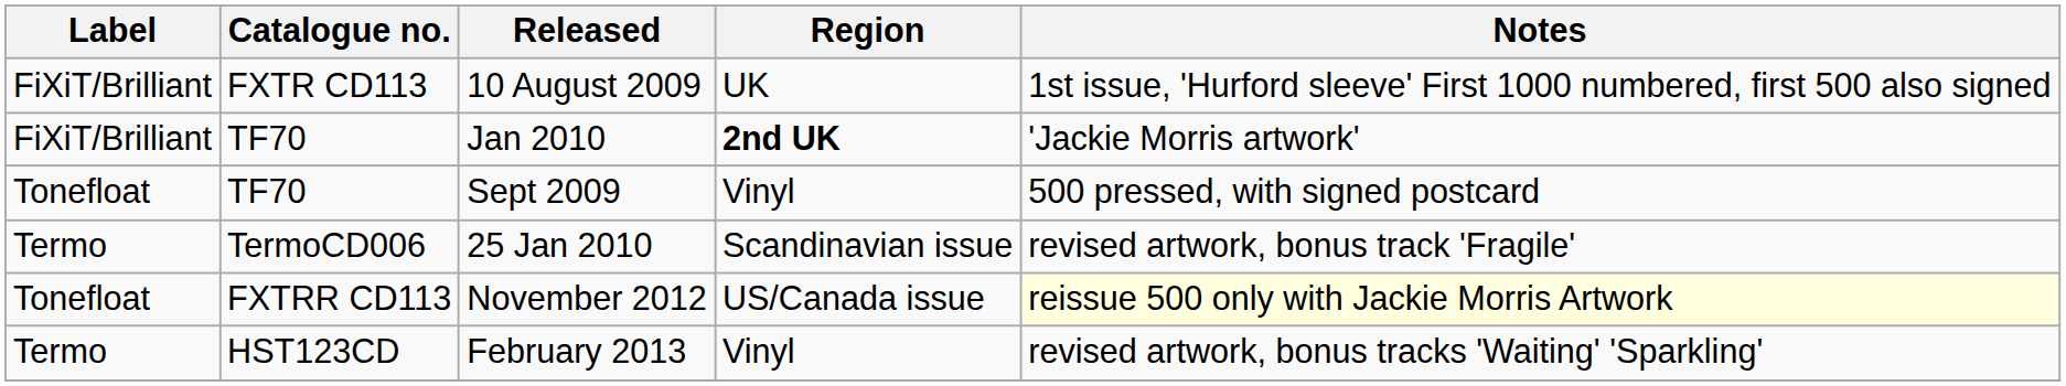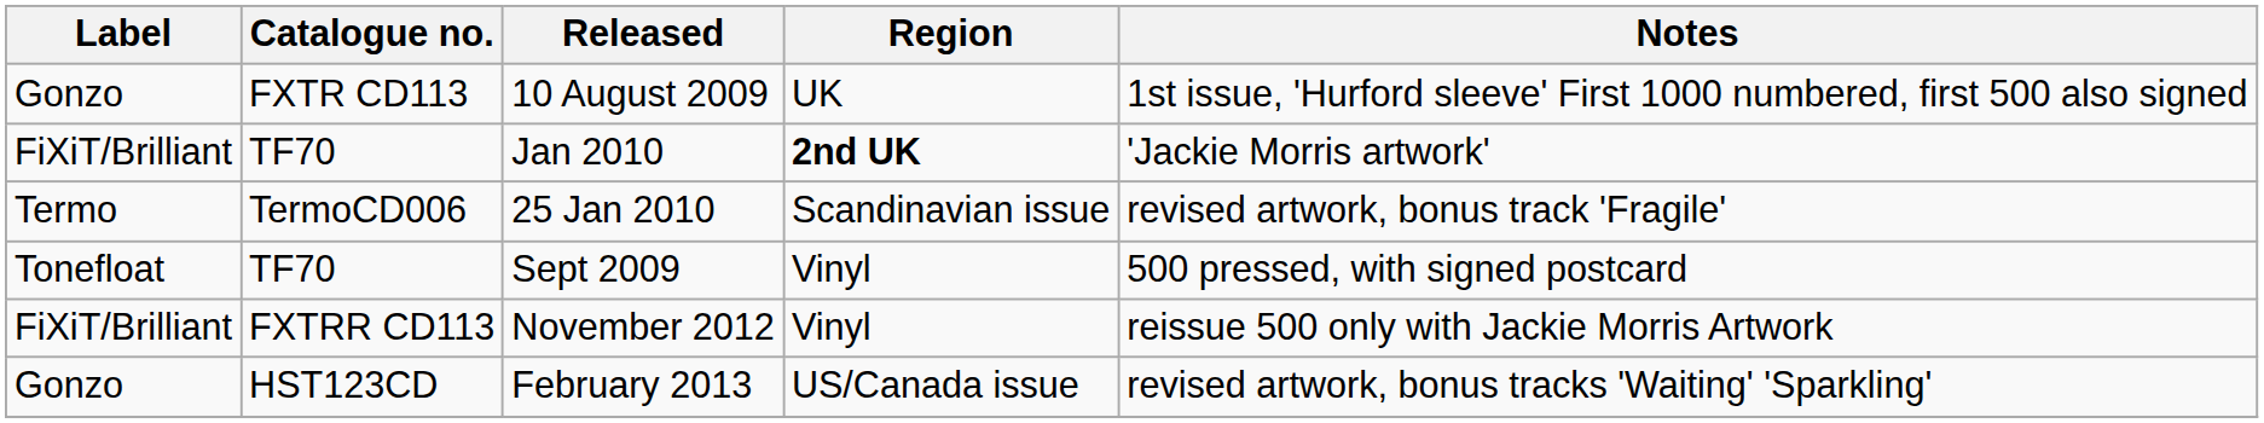 <table class=wikitable>
 <tr>
 <th>Label</th>
 <th>Catalogue no.</th>
 <th>Released</th>
 <th>Region</th>
 <th>Notes</th>
 </tr>
 <tr>
-<td>FiXiT/Brilliant</td>
+<td>Gonzo</td>
 <td>FXTR CD113</td>
 <td>10 August 2009</td>
 <td>UK</td>
 <td>1st issue, 'Hurford sleeve' First 1000 numbered, first 500 also signed</td>
 </tr>
 <tr>
 <td>FiXiT/Brilliant</td>
 <td>TF70</td>
 <td>Jan 2010</td>
 <td><strong>2nd UK</strong></td>
 <td>'Jackie Morris artwork'</td>
 </tr>
 <tr>
-<td>Tonefloat</td>
-<td>TF70</td>
-<td>Sept 2009</td>
-<td>Vinyl</td>
-<td>500 pressed, with signed postcard</td>
-</tr>
-<tr>
 <td>Termo</td>
 <td>TermoCD006</td>
 <td>25 Jan 2010</td>
 <td>Scandinavian issue</td>
 <td>revised artwork, bonus track 'Fragile'</td>
 </tr>
 <tr>
 <td>Tonefloat</td>
+<td>TF70</td>
+<td>Sept 2009</td>
+<td>Vinyl</td>
+<td>500 pressed, with signed postcard</td>
+</tr>
+<tr>
+<td>FiXiT/Brilliant</td>
 <td>FXTRR CD113</td>
 <td>November 2012</td>
-<td>US/Canada issue</td>
-<td style="background: lightyellow;">reissue 500 only with Jackie Morris Artwork</td>
+<td>Vinyl</td>
+<td>reissue 500 only with Jackie Morris Artwork</td>
 </tr>
 <tr>
-<td>Termo</td>
+<td>Gonzo</td>
 <td>HST123CD</td>
 <td>February 2013</td>
-<td>Vinyl</td>
+<td>US/Canada issue</td>
 <td>revised artwork, bonus tracks 'Waiting' 'Sparkling'</td>
 </tr>
 <tr>
 </tr>
 </table>
